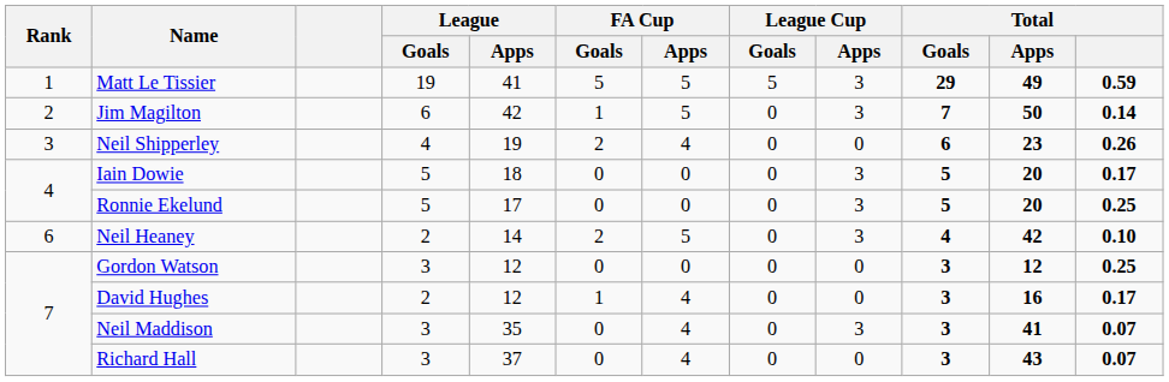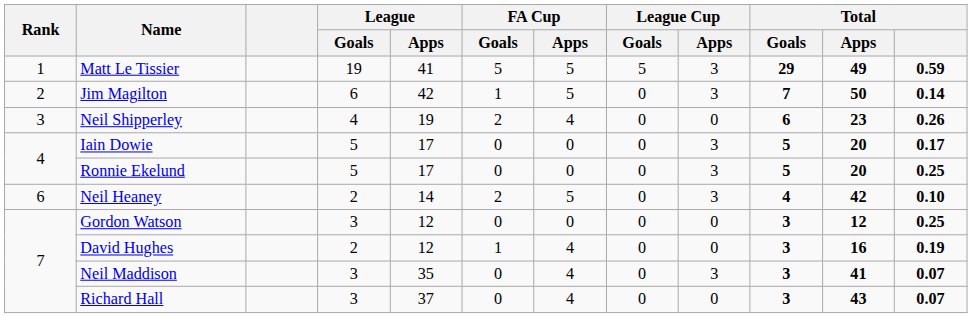 <table class="wikitable plainrowheaders" style="text-align:center;">
 <tr>
 <th scope="col" rowspan="2" style="width:4em;">Rank</th>
 <th scope="col" rowspan="2" style="width:10em;">Name</th>
 <th scope="col" rowspan="2" style="width:4em;"></th>
 <th scope="col" colspan="2">League</th>
 <th scope="col" colspan="2">FA Cup</th>
 <th scope="col" colspan="2">League Cup</th>
 <th scope="col" colspan="3">Total</th>
 </tr>
 <tr>
 <th scope="col" style="width:4em;">Goals</th>
 <th scope="col" style="width:4em;">Apps</th>
 <th scope="col" style="width:4em;">Goals</th>
 <th scope="col" style="width:4em;">Apps</th>
 <th scope="col" style="width:4em;">Goals</th>
 <th scope="col" style="width:4em;">Apps</th>
 <th scope="col" style="width:4em;">Goals</th>
 <th scope="col" style="width:4em;">Apps</th>
 <th scope="col" style="width:4em;"></th>
 </tr>
 <tr>
 <td>1</td>
 <td align="left"><a href='#'>Matt Le Tissier</a></td>
 <td></td>
 <td>19</td>
 <td>41</td>
 <td>5</td>
 <td>5</td>
 <td>5</td>
 <td>3</td>
 <td><strong>29</strong></td>
 <td><strong>49</strong></td>
 <td><strong>0.59</strong></td>
 </tr>
 <tr>
 <td>2</td>
 <td align="left"><a href='#'>Jim Magilton</a></td>
 <td></td>
 <td>6</td>
 <td>42</td>
 <td>1</td>
 <td>5</td>
 <td>0</td>
 <td>3</td>
 <td><strong>7</strong></td>
 <td><strong>50</strong></td>
 <td><strong>0.14</strong></td>
 </tr>
 <tr>
 <td>3</td>
 <td align="left"><a href='#'>Neil Shipperley</a></td>
 <td></td>
 <td>4</td>
 <td>19</td>
 <td>2</td>
 <td>4</td>
 <td>0</td>
 <td>0</td>
 <td><strong>6</strong></td>
 <td><strong>23</strong></td>
 <td><strong>0.26</strong></td>
 </tr>
 <tr>
 <td rowspan="2">4</td>
 <td align="left"><a href='#'>Iain Dowie</a></td>
 <td></td>
 <td>5</td>
-<td>18</td>
+<td>17</td>
 <td>0</td>
 <td>0</td>
 <td>0</td>
 <td>3</td>
 <td><strong>5</strong></td>
 <td><strong>20</strong></td>
 <td><strong>0.17</strong></td>
 </tr>
 <tr>
 <td align="left"><a href='#'>Ronnie Ekelund</a></td>
 <td></td>
 <td>5</td>
 <td>17</td>
 <td>0</td>
 <td>0</td>
 <td>0</td>
 <td>3</td>
 <td><strong>5</strong></td>
 <td><strong>20</strong></td>
 <td><strong>0.25</strong></td>
 </tr>
 <tr>
 <td>6</td>
 <td align="left"><a href='#'>Neil Heaney</a></td>
 <td></td>
 <td>2</td>
 <td>14</td>
 <td>2</td>
 <td>5</td>
 <td>0</td>
 <td>3</td>
 <td><strong>4</strong></td>
 <td><strong>42</strong></td>
 <td><strong>0.10</strong></td>
 </tr>
 <tr>
 <td rowspan="4">7</td>
 <td align="left"><a href='#'>Gordon Watson</a></td>
 <td></td>
 <td>3</td>
 <td>12</td>
 <td>0</td>
 <td>0</td>
 <td>0</td>
 <td>0</td>
 <td><strong>3</strong></td>
 <td><strong>12</strong></td>
 <td><strong>0.25</strong></td>
 </tr>
 <tr>
 <td align="left"><a href='#'>David Hughes</a></td>
 <td></td>
 <td>2</td>
 <td>12</td>
 <td>1</td>
 <td>4</td>
 <td>0</td>
 <td>0</td>
 <td><strong>3</strong></td>
 <td><strong>16</strong></td>
-<td><strong>0.17</strong></td>
+<td><strong>0.19</strong></td>
 </tr>
 <tr>
 <td align="left"><a href='#'>Neil Maddison</a></td>
 <td></td>
 <td>3</td>
 <td>35</td>
 <td>0</td>
 <td>4</td>
 <td>0</td>
 <td>3</td>
 <td><strong>3</strong></td>
 <td><strong>41</strong></td>
 <td><strong>0.07</strong></td>
 </tr>
 <tr>
 <td align="left"><a href='#'>Richard Hall</a></td>
 <td></td>
 <td>3</td>
 <td>37</td>
 <td>0</td>
 <td>4</td>
 <td>0</td>
 <td>0</td>
 <td><strong>3</strong></td>
 <td><strong>43</strong></td>
 <td><strong>0.07</strong></td>
 </tr>
 </table>
